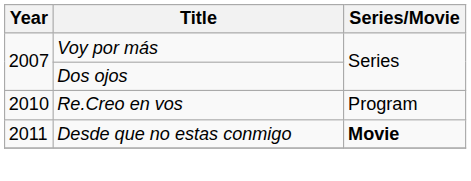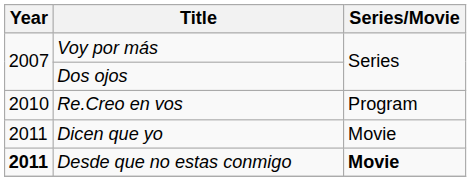 <table class=wikitable style=text-align:left;>
 <tr bgcolor="#CdCCCC">
 <th align="left" valign="top" width="30">Year</th>
 <th align="left" valign="top" width="250">Title</th>
 <th align="left" valign="top" width="100">Series/Movie</th>
 </tr>
 <tr>
 <td rowspan="2">2007</td>
 <td><em>Voy por más</em></td>
 <td rowspan="2">Series</td>
 </tr>
 <tr>
 <td><em>Dos ojos</em></td>
 </tr>
 <tr>
 <td>2010</td>
 <td><em>Re.Creo en vos</em></td>
 <td>Program</td>
 </tr>
 <tr>
 <td>2011</td>
+<td><em>Dicen que yo</em></td>
+<td>Movie</td>
+</tr>
+<tr>
+<td><strong>2011</strong></td>
 <td><em>Desde que no estas conmigo</em></td>
 <td><strong>Movie</strong></td>
 </tr>
 <tr>
 </tr>
 </table>
